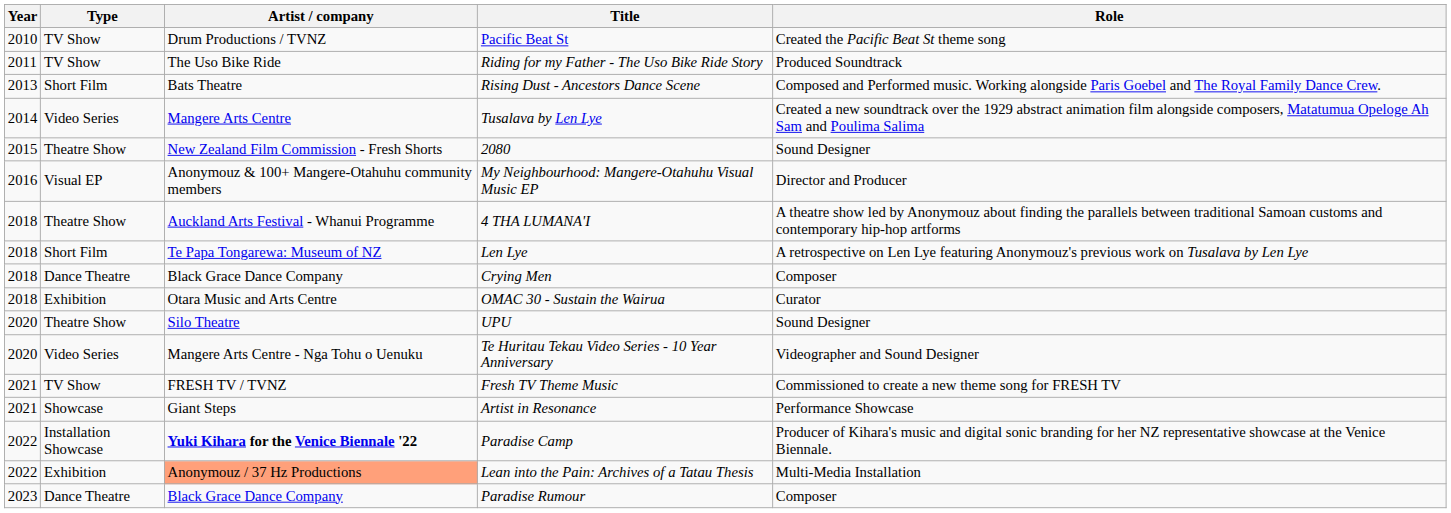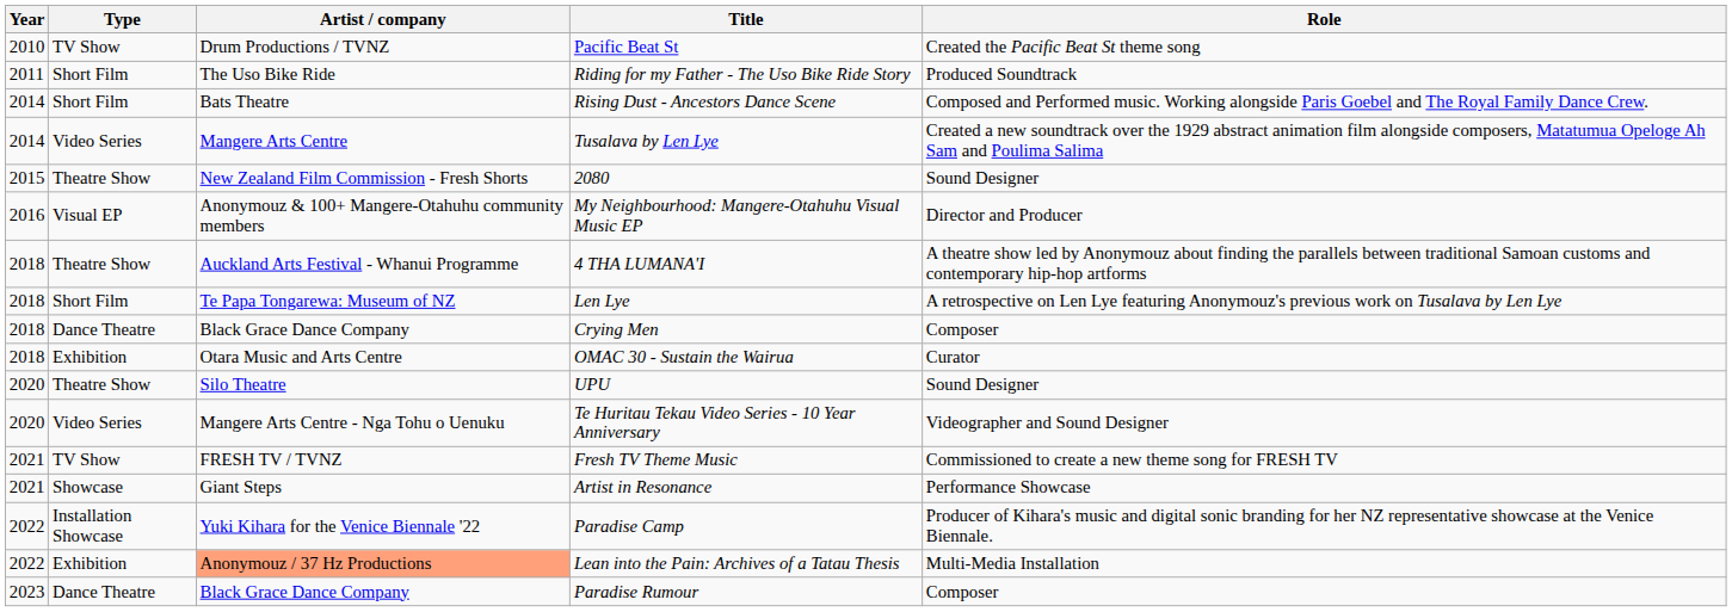 <table class="wikitable">
 <tr>
 <th>Year</th>
 <th>Type</th>
 <th>Artist / company</th>
 <th>Title</th>
 <th>Role</th>
 </tr>
 <tr>
 <td>2010</td>
 <td>TV Show</td>
 <td>Drum Productions / TVNZ</td>
 <td><a href='#'>Pacific Beat St</a></td>
 <td>Created the <em>Pacific Beat St</em> theme song</td>
 </tr>
 <tr>
 <td>2011</td>
-<td>TV Show</td>
+<td>Short Film</td>
 <td>The Uso Bike Ride</td>
 <td><em>Riding for my Father - The Uso Bike Ride Story</em></td>
 <td>Produced Soundtrack</td>
 </tr>
 <tr>
-<td>2013</td>
+<td>2014</td>
 <td>Short Film</td>
 <td>Bats Theatre</td>
 <td><em>Rising Dust - Ancestors Dance Scene</em></td>
 <td>Composed and Performed music. Working alongside <a href='#'>Paris Goebel</a> and <a href='#'>The Royal Family Dance Crew</a>.</td>
 </tr>
 <tr>
 <td>2014</td>
 <td>Video Series</td>
 <td><a href='#'>Mangere Arts Centre</a></td>
 <td><em>Tusalava by <a href='#'>Len Lye</a></em></td>
 <td>Created a new soundtrack over the 1929 abstract animation film alongside composers, <a href='#'>Matatumua Opeloge Ah Sam</a> and <a href='#'>Poulima Salima</a></td>
 </tr>
 <tr>
 <td>2015</td>
 <td>Theatre Show</td>
 <td><a href='#'>New Zealand Film Commission</a> - Fresh Shorts</td>
 <td><em>2080</em></td>
 <td>Sound Designer</td>
 </tr>
 <tr>
 <td>2016</td>
 <td>Visual EP</td>
 <td>Anonymouz & 100+ Mangere-Otahuhu community members</td>
 <td><em>My Neighbourhood: Mangere-Otahuhu Visual Music EP</em></td>
 <td>Director and Producer</td>
 </tr>
 <tr>
 <td>2018</td>
 <td>Theatre Show</td>
 <td><a href='#'>Auckland Arts Festival</a> - Whanui Programme</td>
 <td><em>4 THA LUMANA'I</em> </td>
 <td>A theatre show led by Anonymouz about finding the parallels between traditional Samoan customs and contemporary hip-hop artforms</td>
 </tr>
 <tr>
 <td>2018</td>
 <td>Short Film</td>
 <td><a href='#'>Te Papa Tongarewa: Museum of NZ</a></td>
 <td><em>Len Lye</em></td>
 <td>A retrospective on Len Lye featuring Anonymouz's previous work on <em>Tusalava by Len Lye</em></td>
 </tr>
 <tr>
 <td>2018</td>
 <td>Dance Theatre</td>
 <td>Black Grace Dance Company</td>
 <td><em>Crying Men</em></td>
 <td>Composer</td>
 </tr>
 <tr>
 <td>2018</td>
 <td>Exhibition</td>
 <td>Otara Music and Arts Centre</td>
 <td><em>OMAC 30 - Sustain the Wairua</em></td>
 <td>Curator</td>
 </tr>
 <tr>
 <td>2020</td>
 <td>Theatre Show</td>
 <td><a href='#'>Silo Theatre</a></td>
 <td><em>UPU</em></td>
 <td>Sound Designer</td>
 </tr>
 <tr>
 <td>2020</td>
 <td>Video Series</td>
 <td>Mangere Arts Centre - Nga Tohu o Uenuku</td>
 <td><em>Te Huritau Tekau Video Series - 10 Year Anniversary</em></td>
 <td>Videographer and Sound Designer</td>
 </tr>
 <tr>
 <td>2021</td>
 <td>TV Show</td>
 <td>FRESH TV / TVNZ</td>
 <td><em>Fresh TV Theme Music</em></td>
 <td>Commissioned to create a new theme song for FRESH TV</td>
 </tr>
 <tr>
 <td>2021</td>
 <td>Showcase</td>
 <td>Giant Steps</td>
 <td><em>Artist in Resonance</em></td>
 <td>Performance Showcase</td>
 </tr>
 <tr>
 <td>2022</td>
 <td>Installation Showcase</td>
-<td><strong><a href='#'>Yuki Kihara</a> for the <a href='#'>Venice Biennale</a> '22</strong></td>
+<td><a href='#'>Yuki Kihara</a> for the <a href='#'>Venice Biennale</a> '22</td>
 <td><em>Paradise Camp</em></td>
 <td>Producer of Kihara's music and digital sonic branding for her NZ representative showcase at the Venice Biennale.</td>
 </tr>
 <tr>
 <td>2022</td>
 <td>Exhibition</td>
 <td style="background: lightsalmon;">Anonymouz / 37 Hz Productions</td>
 <td><em>Lean into the Pain: Archives of a Tatau Thesis</em></td>
 <td>Multi-Media Installation</td>
 </tr>
 <tr>
 <td>2023</td>
 <td>Dance Theatre</td>
 <td><a href='#'>Black Grace Dance Company</a></td>
 <td><em>Paradise Rumour</em></td>
 <td>Composer</td>
 </tr>
 </table>
